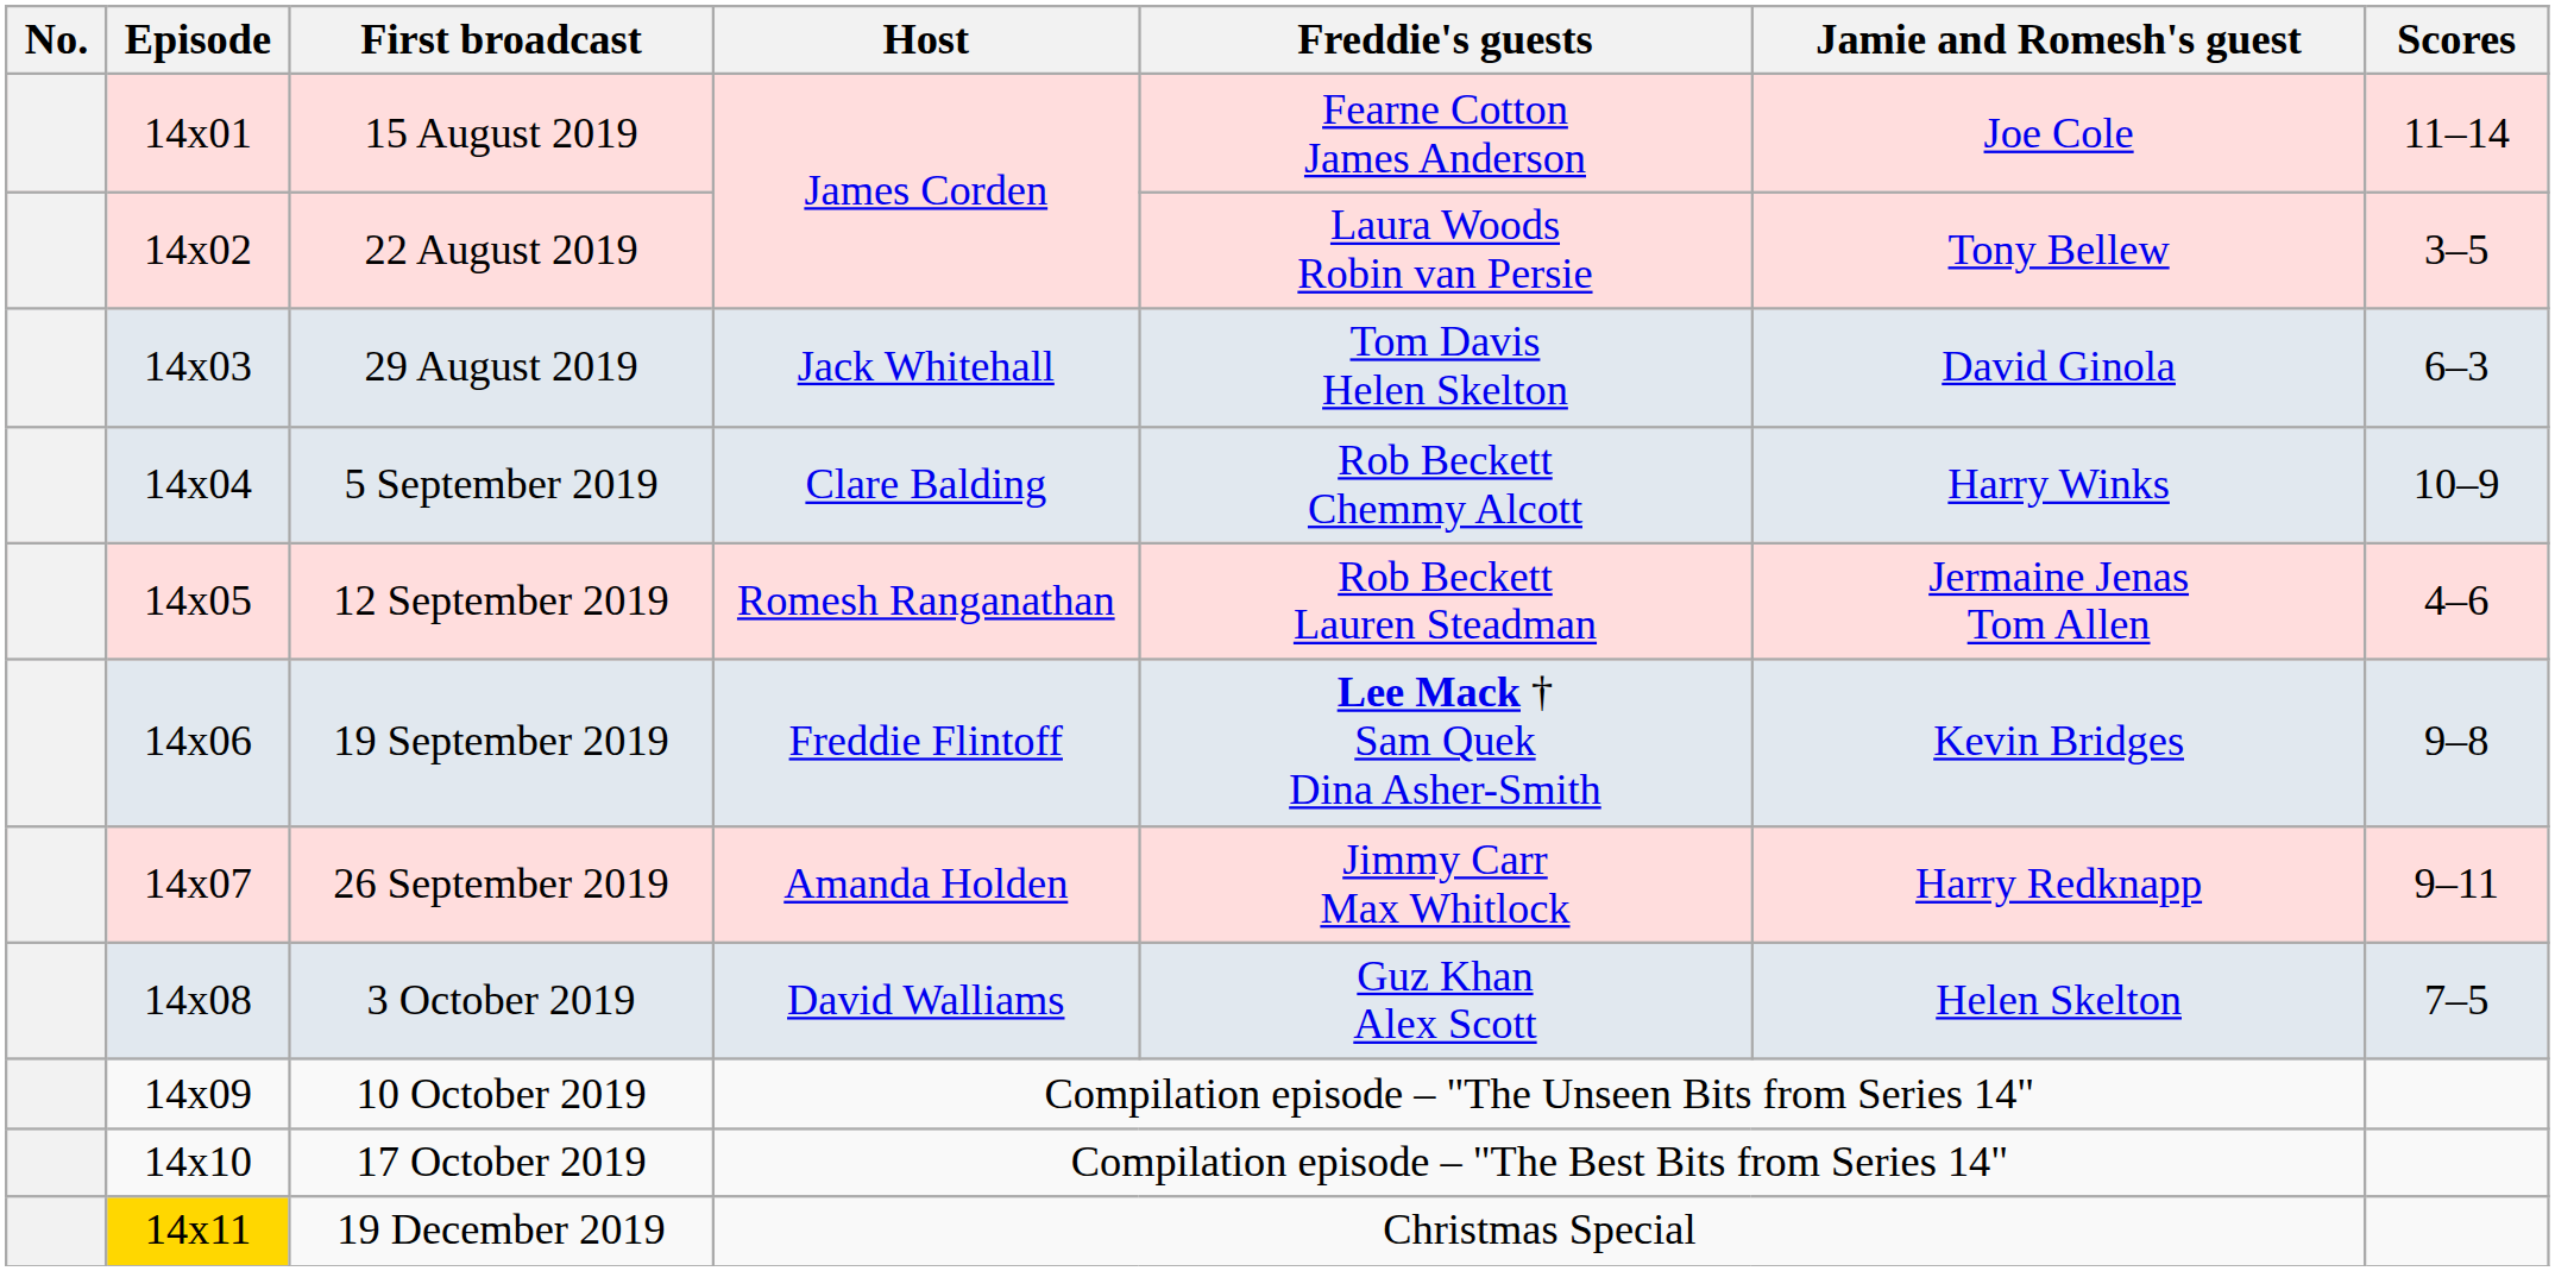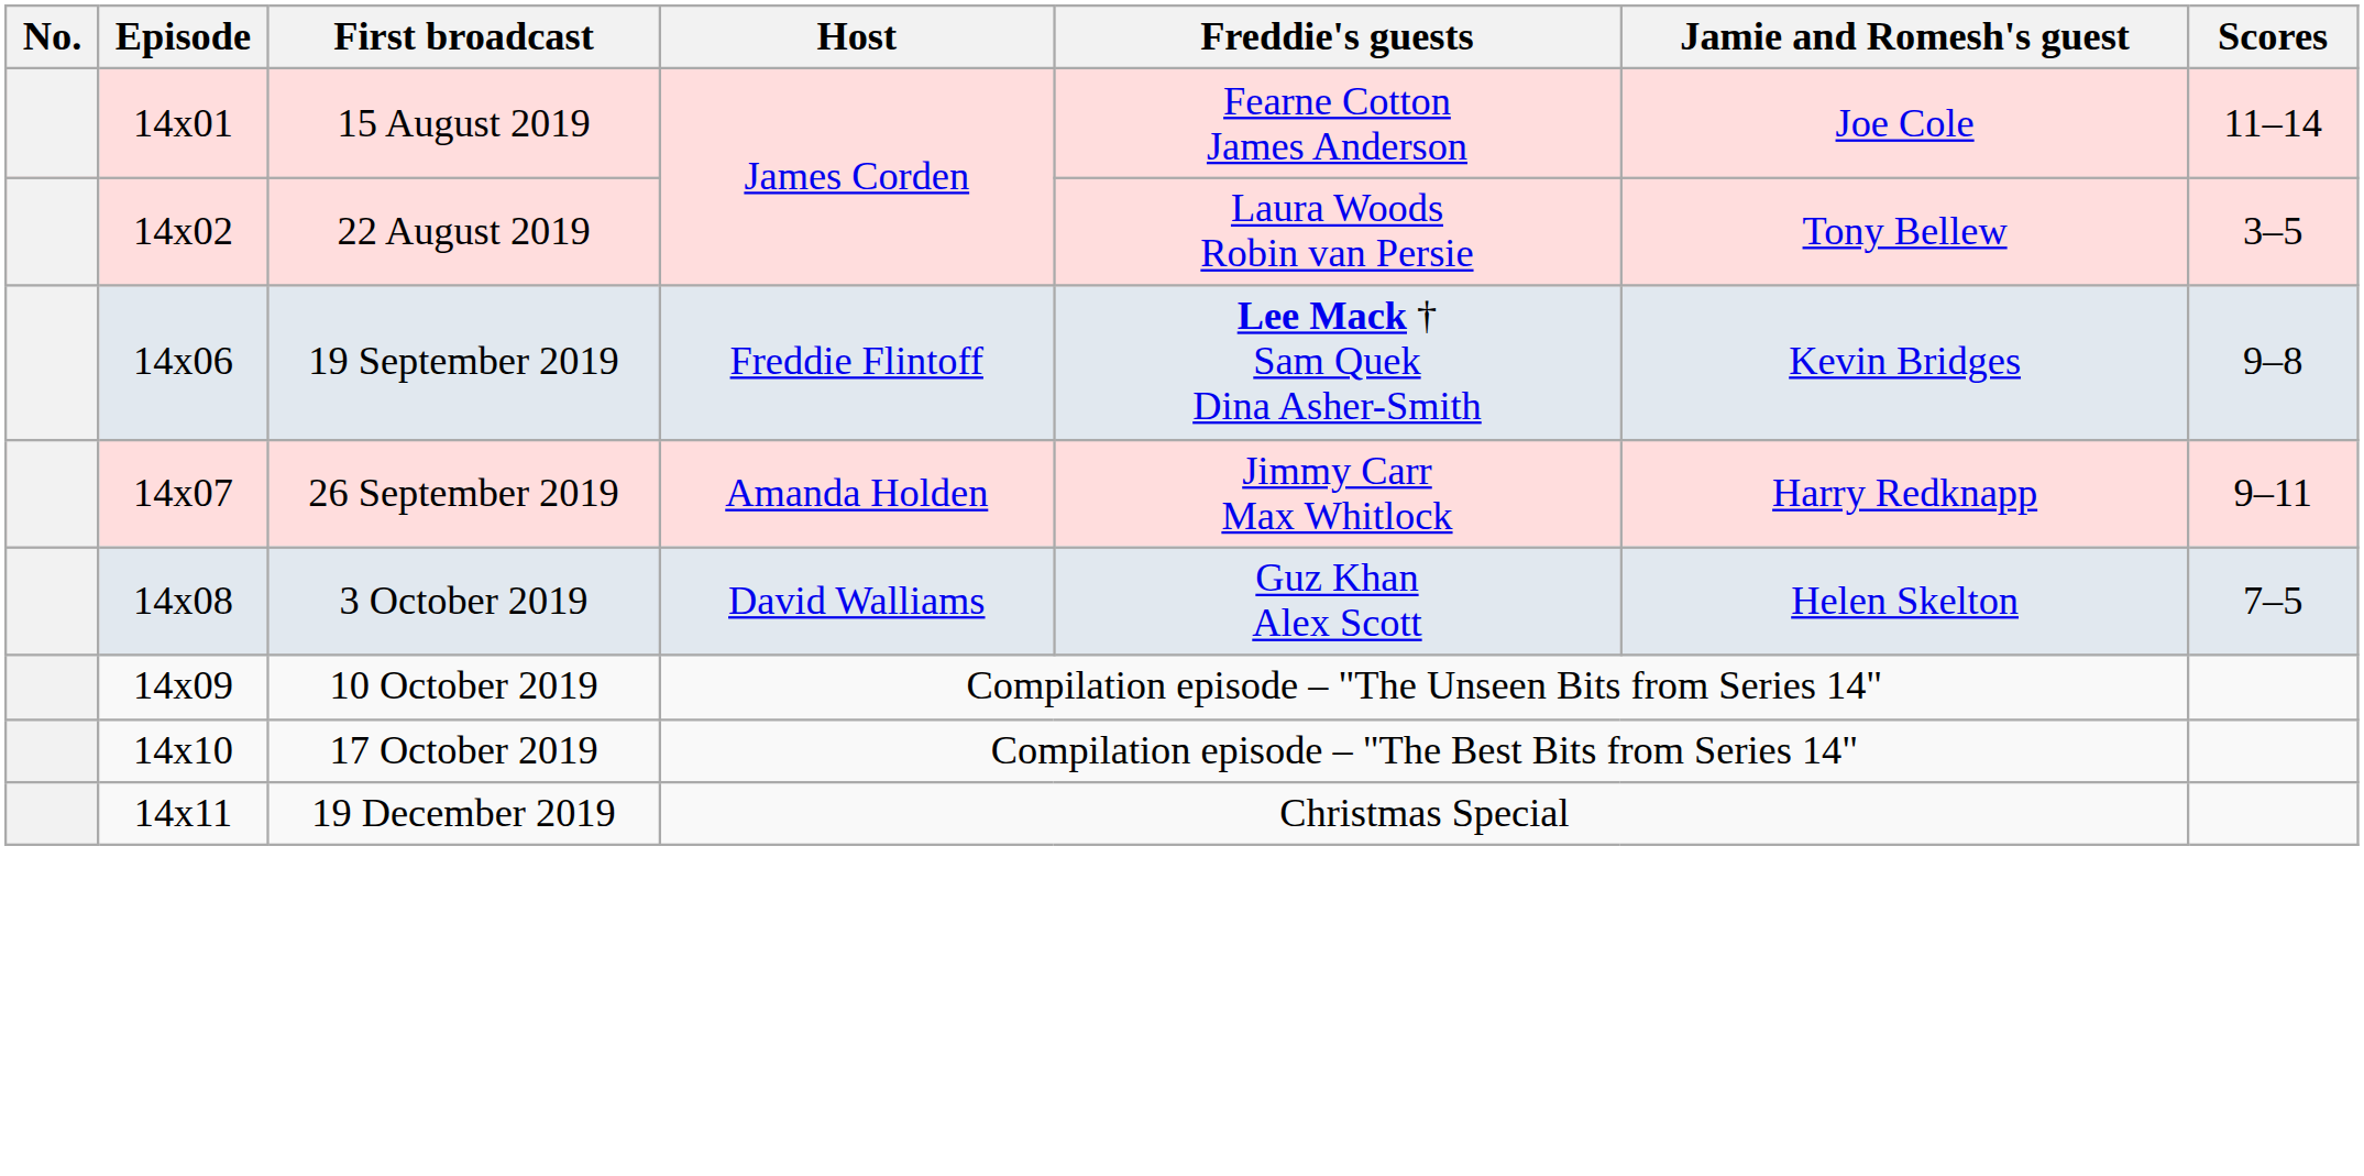 <table class="wikitable plainrowheaders"  style="text-align:center;">
 <tr>
 <th scope"col" style="width:30px;">No.</th>
 <th scope"col" style="width:60px;">Episode</th>
 <th scope"col" style="width:150px;">First broadcast</th>
 <th scope"col" style="width:150px;">Host</th>
 <th scope"col" style="width:220px;">Freddie's guests</th>
 <th scope"col" style="width:220px;">Jamie and Romesh's guest</th>
 <th scope"col" style="width:60px;">Scores</th>
 </tr>
 <tr style="background:#fdd;">
 <th scope="row"></th>
 <td>14x01</td>
 <td>15 August 2019</td>
 <td rowspan=2><a href='#'>James Corden</a></td>
 <td><a href='#'>Fearne Cotton</a><br><a href='#'>James Anderson</a></td>
 <td><a href='#'>Joe Cole</a></td>
 <td>11–14</td>
 </tr>
 <tr style="background:#fdd;">
 <th scope="row"></th>
 <td>14x02</td>
 <td>22 August 2019</td>
 <td><a href='#'>Laura Woods</a><br><a href='#'>Robin van Persie</a></td>
 <td><a href='#'>Tony Bellew</a></td>
 <td>3–5</td>
-</tr>
-<tr style="background:#e1e8ef;">
-<th scope="row"></th>
-<td>14x03</td>
-<td>29 August 2019</td>
-<td><a href='#'>Jack Whitehall</a></td>
-<td><a href='#'>Tom Davis</a><br><a href='#'>Helen Skelton</a></td>
-<td><a href='#'>David Ginola</a></td>
-<td>6–3</td>
-</tr>
-<tr style="background:#e1e8ef;">
-<th scope="row"></th>
-<td>14x04</td>
-<td>5 September 2019</td>
-<td><a href='#'>Clare Balding</a></td>
-<td><a href='#'>Rob Beckett</a><br><a href='#'>Chemmy Alcott</a></td>
-<td><a href='#'>Harry Winks</a></td>
-<td>10–9</td>
-</tr>
-<tr style="background:#fdd;">
-<th scope="row"></th>
-<td>14x05</td>
-<td>12 September 2019</td>
-<td><a href='#'>Romesh Ranganathan</a></td>
-<td><a href='#'>Rob Beckett</a><br><a href='#'>Lauren Steadman</a></td>
-<td><a href='#'>Jermaine Jenas</a><br><a href='#'>Tom Allen</a></td>
-<td>4–6</td>
 </tr>
 <tr style="background:#e1e8ef;">
 <th scope="row"></th>
 <td>14x06</td>
 <td>19 September 2019</td>
 <td><a href='#'>Freddie Flintoff</a></td>
 <td><strong><a href='#'>Lee Mack</a></strong> †<br><a href='#'>Sam Quek</a><br><a href='#'>Dina Asher-Smith</a></td>
 <td><a href='#'>Kevin Bridges</a></td>
 <td>9–8</td>
 </tr>
 <tr style="background:#fdd;">
 <th scope="row"></th>
 <td>14x07</td>
 <td>26 September 2019</td>
 <td><a href='#'>Amanda Holden</a></td>
 <td><a href='#'>Jimmy Carr</a><br><a href='#'>Max Whitlock</a></td>
 <td><a href='#'>Harry Redknapp</a></td>
 <td>9–11</td>
 </tr>
 <tr style="background:#e1e8ef;">
 <th scope="row"></th>
 <td>14x08</td>
 <td>3 October 2019</td>
 <td><a href='#'>David Walliams</a></td>
 <td><a href='#'>Guz Khan</a><br><a href='#'>Alex Scott</a></td>
 <td><a href='#'>Helen Skelton</a></td>
 <td>7–5</td>
 </tr>
 <tr>
 <th scope="row"></th>
 <td>14x09</td>
 <td>10 October 2019</td>
 <td colspan="3">Compilation episode – "The Unseen Bits from Series 14"</td>
 <td></td>
 </tr>
 <tr>
 <th scope="row"></th>
 <td>14x10</td>
 <td>17 October 2019</td>
 <td colspan="3">Compilation episode – "The Best Bits from Series 14"</td>
 <td></td>
 </tr>
 <tr>
 <th scope="row"></th>
-<td style="background: gold;">14x11</td>
+<td>14x11</td>
 <td>19 December 2019</td>
 <td colspan="3">Christmas Special</td>
 <td></td>
 </tr>
 </table>
